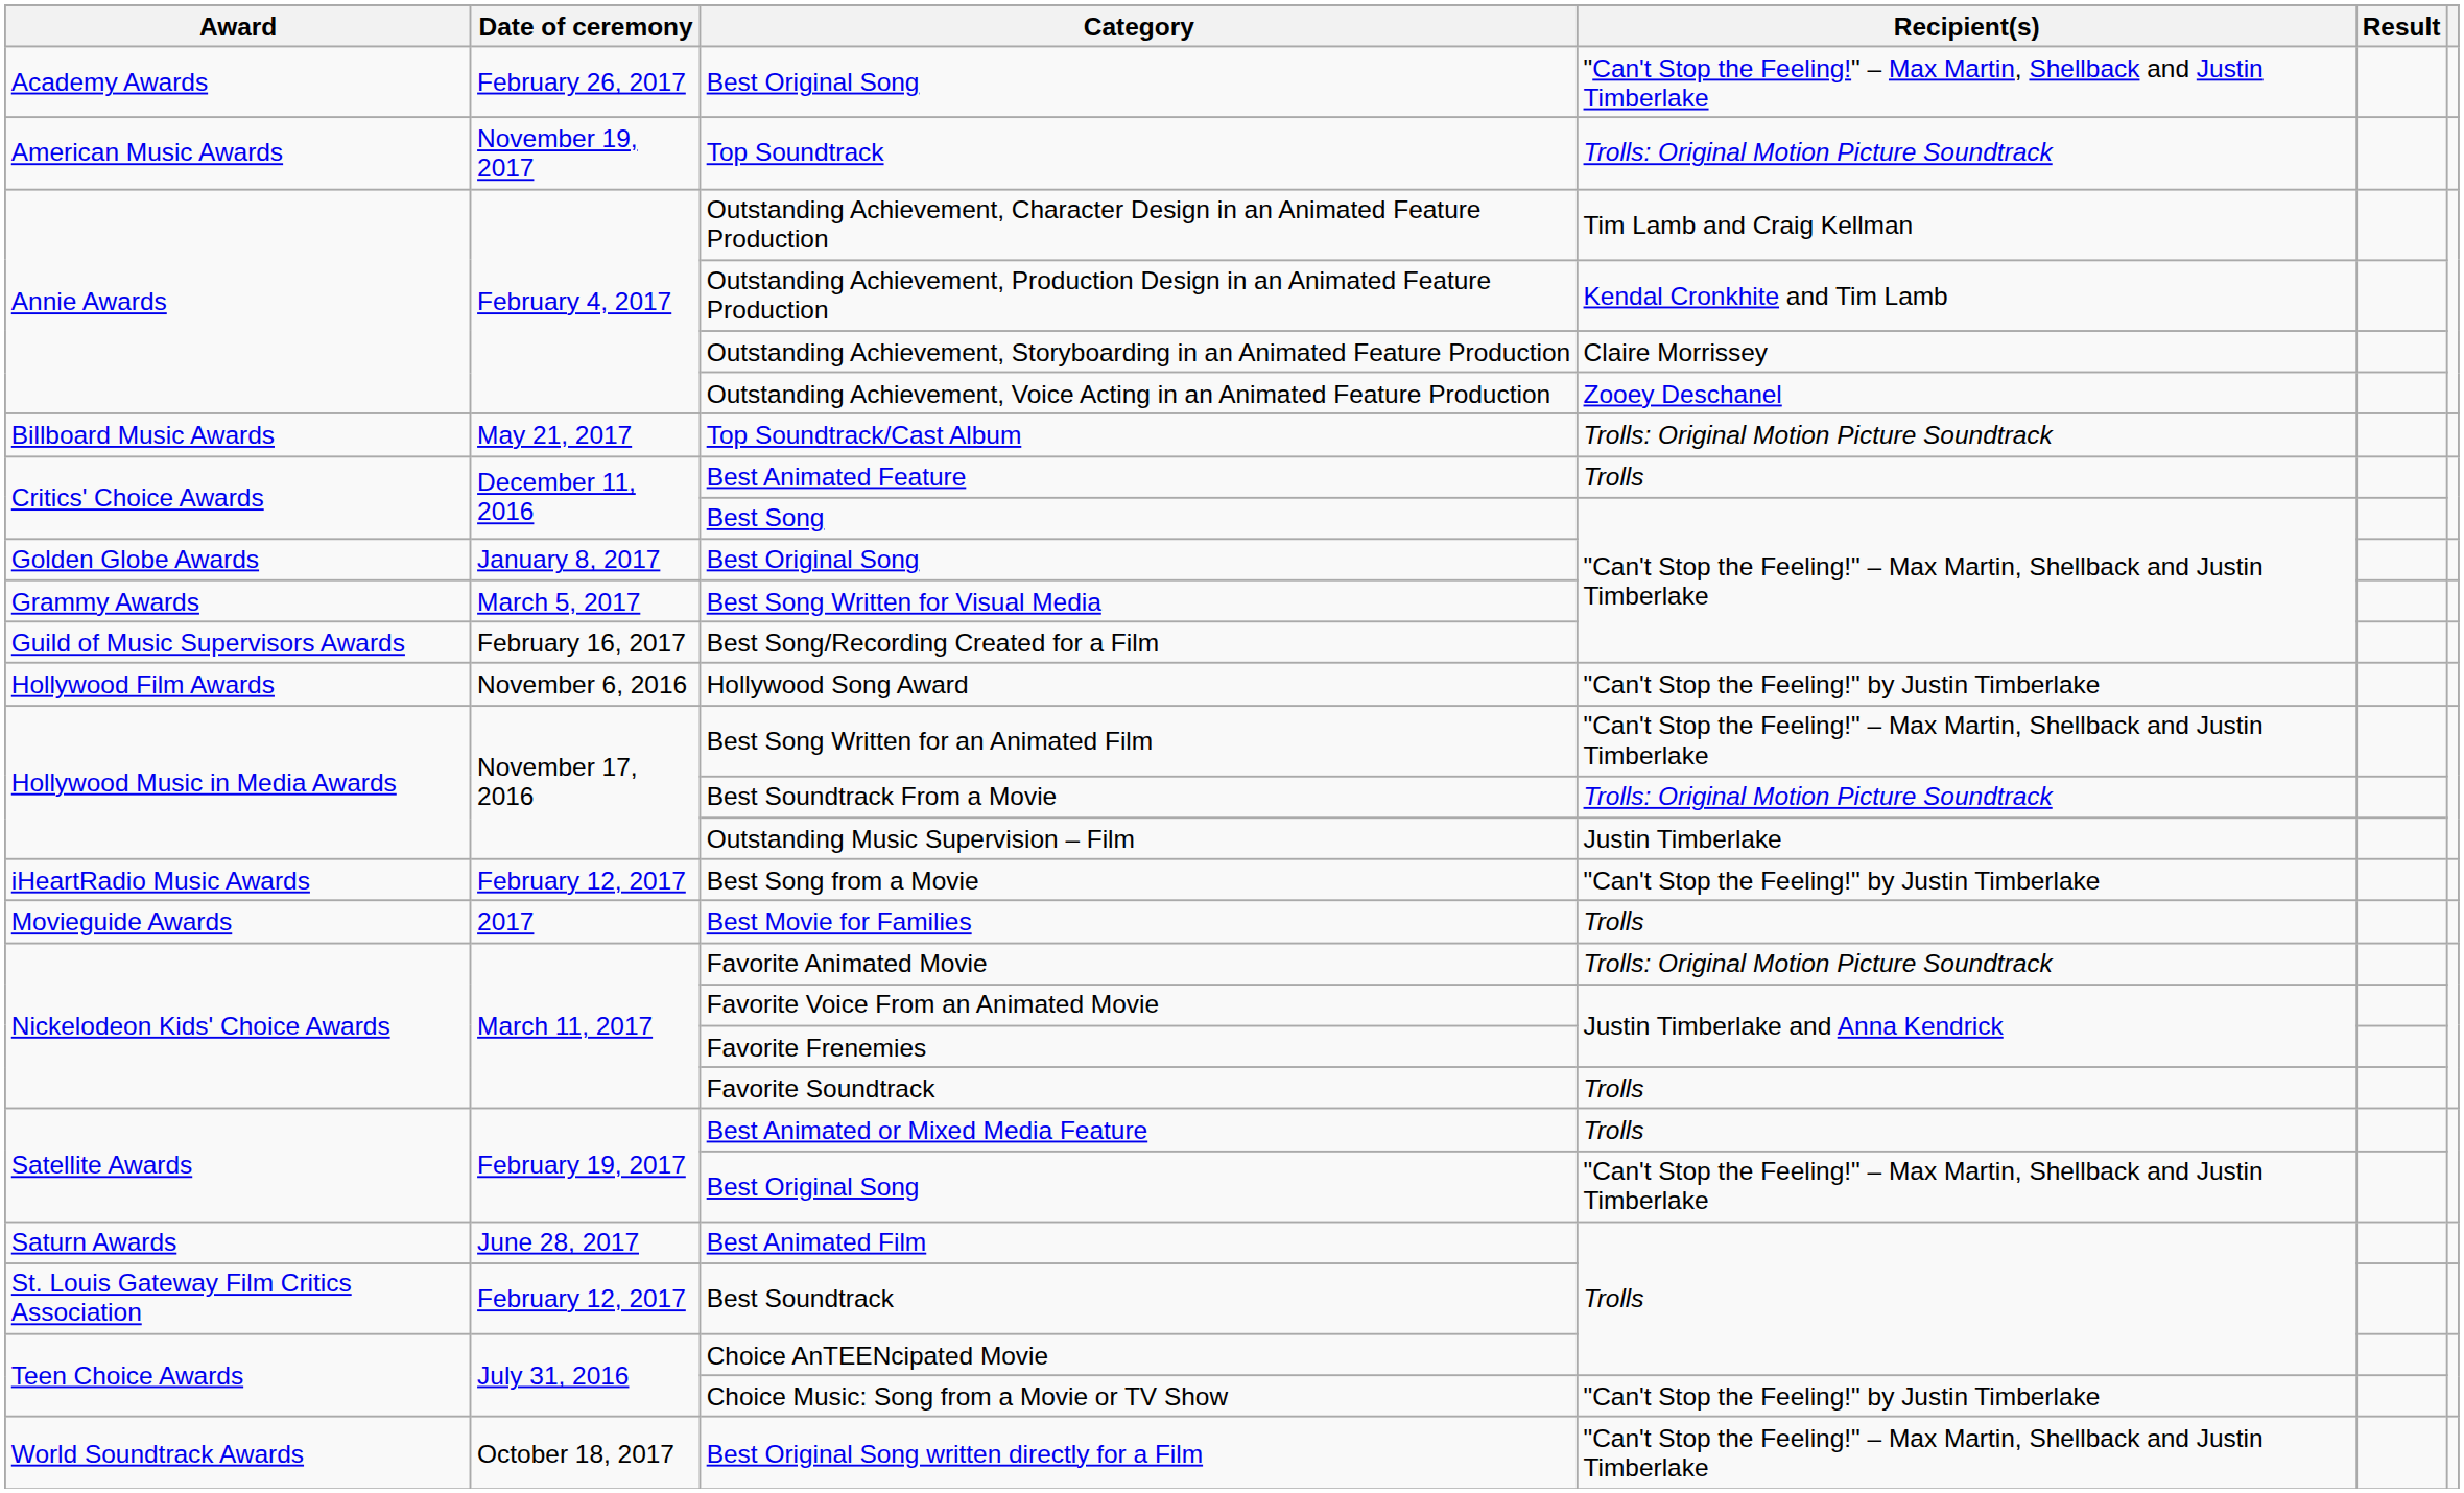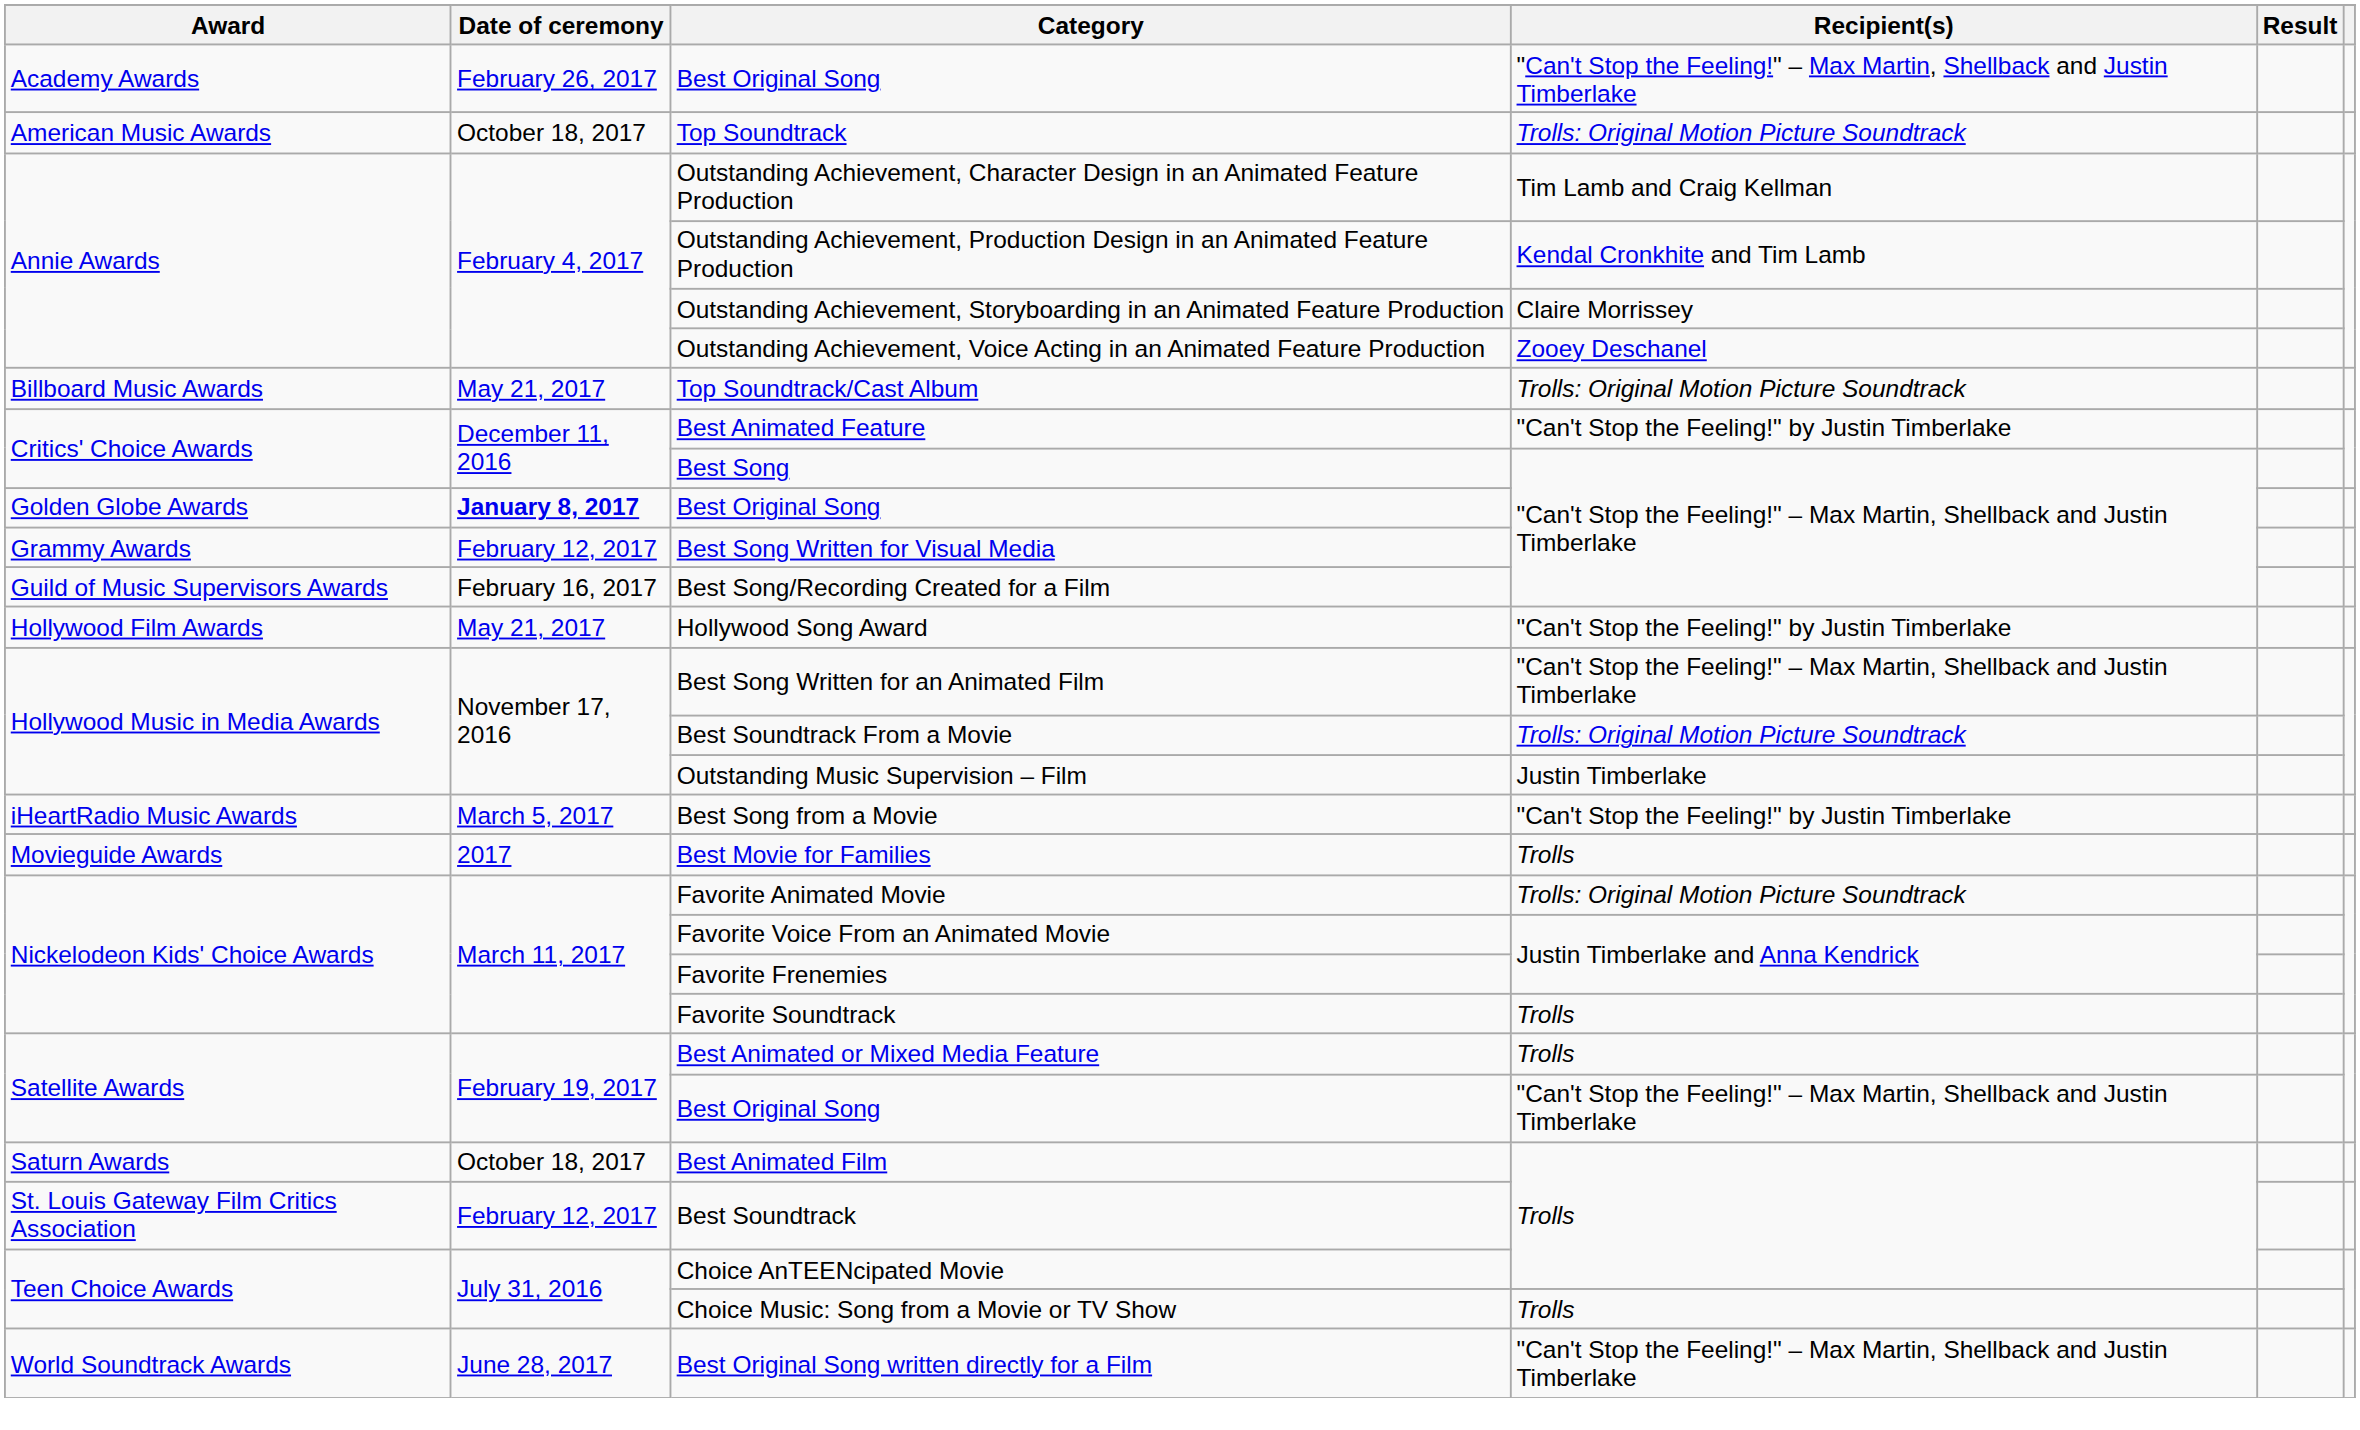 <table class="wikitable sortable" style="font-size:small">
 <tr>
 </tr>
 <tr>
 <th>Award</th>
 <th>Date of ceremony</th>
 <th>Category</th>
 <th>Recipient(s)</th>
 <th>Result</th>
 <th class="unsortable"></th>
 </tr>
 <tr>
 <td><a href='#'>Academy Awards</a></td>
 <td><a href='#'>February 26, 2017</a></td>
 <td><a href='#'>Best Original Song</a></td>
 <td>"<a href='#'>Can't Stop the Feeling!</a>" – <a href='#'>Max Martin</a>, <a href='#'>Shellback</a> and <a href='#'>Justin Timberlake</a></td>
 <td></td>
 <td style="text-align:center;"><br></td>
 </tr>
 <tr>
 <td><a href='#'>American Music Awards</a></td>
-<td><a href='#'>November 19, 2017</a></td>
+<td>October 18, 2017</td>
 <td><a href='#'>Top Soundtrack</a></td>
 <td><em><a href='#'>Trolls: Original Motion Picture Soundtrack</a></em></td>
 <td></td>
 <td style="text-align:center;"></td>
 </tr>
 <tr>
 <td rowspan="4"><a href='#'>Annie Awards</a></td>
 <td rowspan="4"><a href='#'>February 4, 2017</a></td>
 <td>Outstanding Achievement, Character Design in an Animated Feature Production</td>
 <td>Tim Lamb and Craig Kellman</td>
 <td></td>
 <td rowspan="4" style="text-align:center;"></td>
 </tr>
 <tr>
 <td>Outstanding Achievement, Production Design in an Animated Feature Production</td>
 <td><a href='#'>Kendal Cronkhite</a> and Tim Lamb</td>
 <td></td>
 </tr>
 <tr>
 <td>Outstanding Achievement, Storyboarding in an Animated Feature Production</td>
 <td>Claire Morrissey</td>
 <td></td>
 </tr>
 <tr>
 <td>Outstanding Achievement, Voice Acting in an Animated Feature Production</td>
 <td><a href='#'>Zooey Deschanel</a></td>
 <td></td>
 </tr>
 <tr>
 <td><a href='#'>Billboard Music Awards</a></td>
 <td><a href='#'>May 21, 2017</a></td>
 <td><a href='#'>Top Soundtrack/Cast Album</a></td>
 <td><em>Trolls: Original Motion Picture Soundtrack</em></td>
 <td></td>
 <td style="text-align:center;"></td>
 </tr>
 <tr>
 <td rowspan="2"><a href='#'>Critics' Choice Awards</a></td>
 <td rowspan="2"><a href='#'>December 11, 2016</a></td>
 <td><a href='#'>Best Animated Feature</a></td>
-<td><em>Trolls</em></td>
+<td>"Can't Stop the Feeling!" by Justin Timberlake</td>
 <td></td>
 <td rowspan="2" style="text-align:center;"></td>
 </tr>
 <tr>
 <td><a href='#'>Best Song</a></td>
 <td rowspan="4">"Can't Stop the Feeling!" – Max Martin, Shellback and Justin Timberlake</td>
 <td></td>
 </tr>
 <tr>
 <td><a href='#'>Golden Globe Awards</a></td>
-<td><a href='#'>January 8, 2017</a></td>
+<td><strong><a href='#'>January 8, 2017</a></strong></td>
 <td><a href='#'>Best Original Song</a></td>
 <td></td>
 <td style="text-align:center;"></td>
 </tr>
 <tr>
 <td><a href='#'>Grammy Awards</a></td>
-<td><a href='#'>March 5, 2017</a></td>
+<td><a href='#'>February 12, 2017</a></td>
 <td><a href='#'>Best Song Written for Visual Media</a></td>
 <td></td>
 <td style="text-align:center;"></td>
 </tr>
 <tr>
 <td><a href='#'>Guild of Music Supervisors Awards</a></td>
 <td>February 16, 2017</td>
 <td>Best Song/Recording Created for a Film</td>
 <td></td>
 <td style="text-align:center;"></td>
 </tr>
 <tr>
 <td><a href='#'>Hollywood Film Awards</a></td>
-<td>November 6, 2016</td>
+<td><a href='#'>May 21, 2017</a></td>
 <td>Hollywood Song Award</td>
 <td>"Can't Stop the Feeling!" by Justin Timberlake</td>
 <td></td>
 <td style="text-align:center;"></td>
 </tr>
 <tr>
 <td rowspan="3"><a href='#'>Hollywood Music in Media Awards</a></td>
 <td rowspan="3">November 17, 2016</td>
 <td>Best Song Written for an Animated Film</td>
 <td>"Can't Stop the Feeling!" – Max Martin, Shellback and Justin Timberlake</td>
 <td></td>
 <td rowspan="3" style="text-align:center;"><br></td>
 </tr>
 <tr>
 <td>Best Soundtrack From a Movie</td>
 <td><em><a href='#'>Trolls: Original Motion Picture Soundtrack</a></em></td>
 <td></td>
 </tr>
 <tr>
 <td>Outstanding Music Supervision – Film</td>
 <td>Justin Timberlake</td>
 <td></td>
 </tr>
 <tr>
 <td><a href='#'>iHeartRadio Music Awards</a></td>
-<td><a href='#'>February 12, 2017</a></td>
+<td><a href='#'>March 5, 2017</a></td>
 <td>Best Song from a Movie</td>
 <td>"Can't Stop the Feeling!" by Justin Timberlake</td>
 <td></td>
 <td style="text-align:center;"></td>
 </tr>
 <tr>
 <td rowspan="1"><a href='#'>Movieguide Awards</a></td>
 <td rowspan="1"><a href='#'>2017</a></td>
 <td><a href='#'>Best Movie for Families</a></td>
 <td><em>Trolls</em></td>
 <td></td>
 </tr>
 <tr>
 <td rowspan="4"><a href='#'>Nickelodeon Kids' Choice Awards</a></td>
 <td rowspan="4"><a href='#'>March 11, 2017</a></td>
 <td>Favorite Animated Movie</td>
 <td><em>Trolls: Original Motion Picture Soundtrack</em></td>
 <td></td>
 <td rowspan="4" style="text-align:center;"></td>
 </tr>
 <tr>
 <td>Favorite Voice From an Animated Movie</td>
 <td rowspan="2">Justin Timberlake and <a href='#'>Anna Kendrick</a></td>
 <td></td>
 </tr>
 <tr>
 <td>Favorite Frenemies</td>
 <td></td>
 </tr>
 <tr>
 <td>Favorite Soundtrack</td>
 <td><em>Trolls</em></td>
 <td></td>
 </tr>
 <tr>
 <td rowspan="2"><a href='#'>Satellite Awards</a></td>
 <td rowspan="2"><a href='#'>February 19, 2017</a></td>
 <td><a href='#'>Best Animated or Mixed Media Feature</a></td>
 <td><em>Trolls</em></td>
 <td></td>
 <td rowspan="2" style="text-align:center;"></td>
 </tr>
 <tr>
 <td><a href='#'>Best Original Song</a></td>
 <td>"Can't Stop the Feeling!" – Max Martin, Shellback and Justin Timberlake</td>
 <td></td>
 </tr>
 <tr>
 <td><a href='#'>Saturn Awards</a></td>
-<td><a href='#'>June 28, 2017</a></td>
+<td>October 18, 2017</td>
 <td><a href='#'>Best Animated Film</a></td>
 <td rowspan="3"><em>Trolls</em></td>
 <td></td>
 <td style="text-align:center;"></td>
 </tr>
 <tr>
 <td><a href='#'>St. Louis Gateway Film Critics Association</a></td>
 <td><a href='#'>February 12, 2017</a></td>
 <td>Best Soundtrack</td>
 <td></td>
 <td style="text-align:center;"></td>
 </tr>
 <tr>
 <td rowspan="2"><a href='#'>Teen Choice Awards</a></td>
 <td rowspan="2"><a href='#'>July 31, 2016</a></td>
 <td>Choice AnTEENcipated Movie</td>
 <td></td>
 <td rowspan="2" style="text-align:center;"></td>
 </tr>
 <tr>
 <td>Choice Music: Song from a Movie or TV Show</td>
-<td>"Can't Stop the Feeling!" by Justin Timberlake</td>
+<td><em>Trolls</em></td>
 <td></td>
 </tr>
 <tr>
 <td><a href='#'>World Soundtrack Awards</a></td>
-<td>October 18, 2017</td>
+<td><a href='#'>June 28, 2017</a></td>
 <td><a href='#'>Best Original Song written directly for a Film</a></td>
 <td>"Can't Stop the Feeling!" – Max Martin, Shellback and Justin Timberlake</td>
 <td></td>
 <td style="text-align:center;"></td>
 </tr>
 </table>
